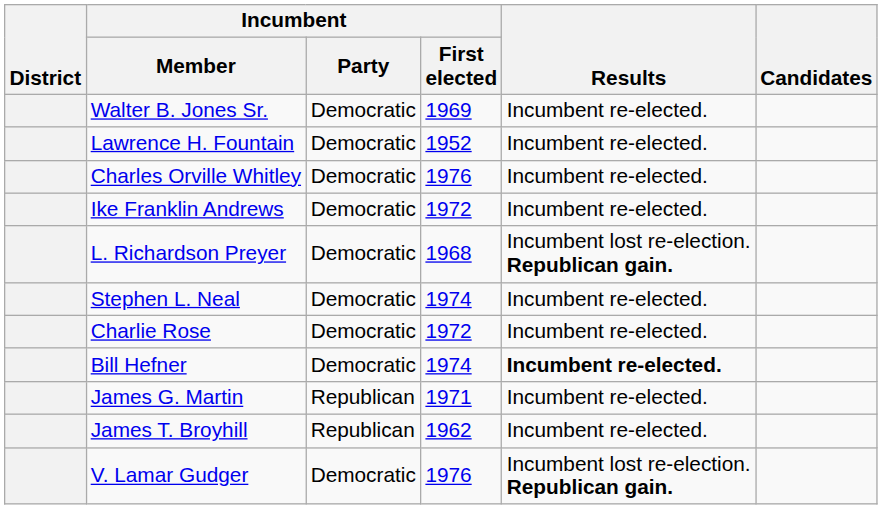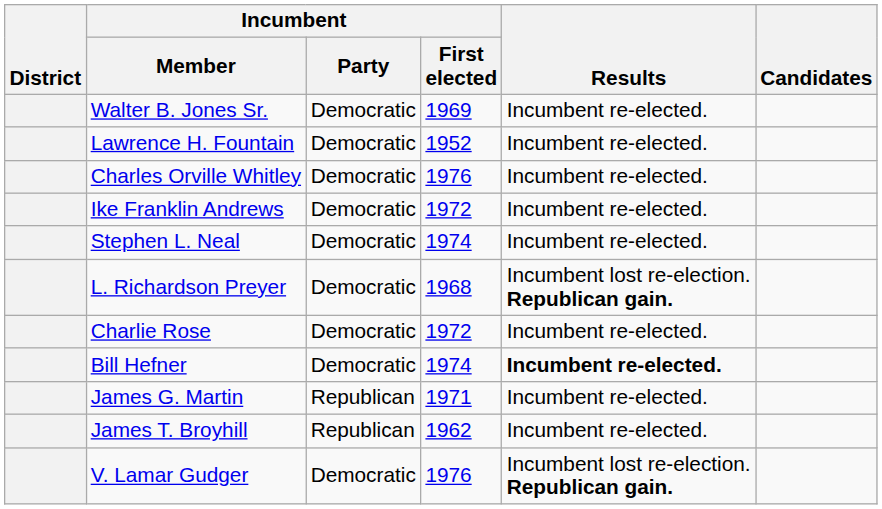 <table class=wikitable>
 <tr valign=bottom>
 <th rowspan=2>District</th>
 <th colspan=3>Incumbent</th>
 <th rowspan=2>Results</th>
 <th rowspan=2>Candidates</th>
 </tr>
 <tr>
 <th>Member</th>
 <th>Party</th>
 <th>First<br>elected</th>
 </tr>
 <tr>
 <th></th>
 <td><a href='#'>Walter B. Jones Sr.</a></td>
 <td>Democratic</td>
 <td><a href='#'>1969</a></td>
 <td>Incumbent re-elected.</td>
 <td nowrap></td>
 </tr>
 <tr>
 <th></th>
 <td><a href='#'>Lawrence H. Fountain</a></td>
 <td>Democratic</td>
 <td><a href='#'>1952</a></td>
 <td>Incumbent re-elected.</td>
 <td nowrap></td>
 </tr>
 <tr>
 <th></th>
 <td><a href='#'>Charles Orville Whitley</a></td>
 <td>Democratic</td>
 <td><a href='#'>1976</a></td>
 <td>Incumbent re-elected.</td>
 <td nowrap></td>
 </tr>
 <tr>
 <th></th>
 <td><a href='#'>Ike Franklin Andrews</a></td>
 <td>Democratic</td>
 <td><a href='#'>1972</a></td>
 <td>Incumbent re-elected.</td>
 <td nowrap></td>
 </tr>
 <tr>
 <th></th>
+<td><a href='#'>Stephen L. Neal</a></td>
+<td>Democratic</td>
+<td><a href='#'>1974</a></td>
+<td>Incumbent re-elected.</td>
+<td nowrap></td>
+</tr>
+<tr>
+<th></th>
 <td><a href='#'>L. Richardson Preyer</a></td>
 <td>Democratic</td>
 <td><a href='#'>1968</a></td>
 <td>Incumbent lost re-election.<br><strong>Republican gain.</strong></td>
-<td nowrap></td>
-</tr>
-<tr>
-<th></th>
-<td><a href='#'>Stephen L. Neal</a></td>
-<td>Democratic</td>
-<td><a href='#'>1974</a></td>
-<td>Incumbent re-elected.</td>
 <td nowrap></td>
 </tr>
 <tr>
 <th></th>
 <td><a href='#'>Charlie Rose</a></td>
 <td>Democratic</td>
 <td><a href='#'>1972</a></td>
 <td>Incumbent re-elected.</td>
 <td nowrap></td>
 </tr>
 <tr>
 <th></th>
 <td><a href='#'>Bill Hefner</a></td>
 <td>Democratic</td>
 <td><a href='#'>1974</a></td>
 <td><strong>Incumbent re-elected.</strong></td>
 <td nowrap></td>
 </tr>
 <tr>
 <th></th>
 <td><a href='#'>James G. Martin</a></td>
 <td>Republican</td>
 <td><a href='#'>1971</a></td>
 <td>Incumbent re-elected.</td>
 <td nowrap></td>
 </tr>
 <tr>
 <th></th>
 <td><a href='#'>James T. Broyhill</a></td>
 <td>Republican</td>
 <td><a href='#'>1962</a></td>
 <td>Incumbent re-elected.</td>
 <td nowrap></td>
 </tr>
 <tr>
 <th></th>
 <td><a href='#'>V. Lamar Gudger</a></td>
 <td>Democratic</td>
 <td><a href='#'>1976</a></td>
 <td>Incumbent lost re-election.<br><strong>Republican gain.</strong></td>
 <td nowrap></td>
 </tr>
 </table>
